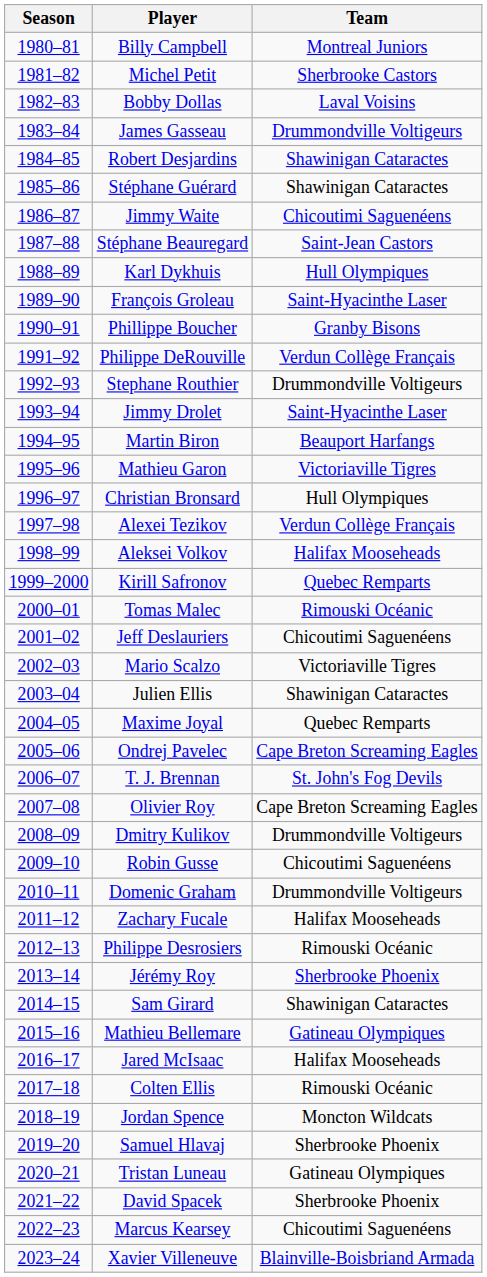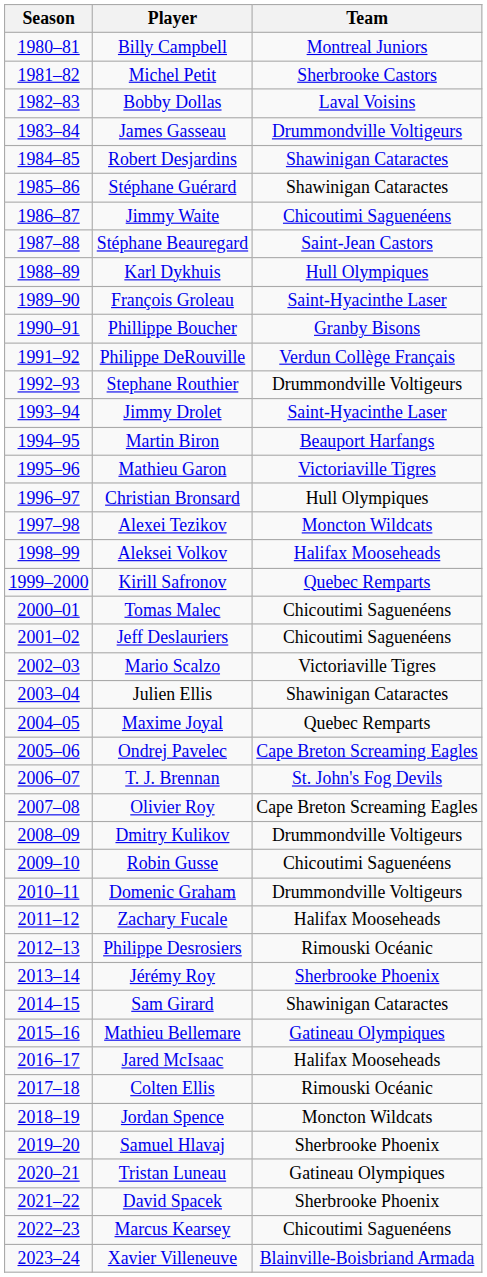 <table class="wikitable" style="text-align:center">
 <tr>
 <th>Season</th>
 <th>Player</th>
 <th>Team</th>
 </tr>
 <tr>
 <td><a href='#'>1980–81</a></td>
 <td><a href='#'>Billy Campbell</a></td>
 <td><a href='#'>Montreal Juniors</a></td>
 </tr>
 <tr>
 <td><a href='#'>1981–82</a></td>
 <td><a href='#'>Michel Petit</a></td>
 <td><a href='#'>Sherbrooke Castors</a></td>
 </tr>
 <tr>
 <td><a href='#'>1982–83</a></td>
 <td><a href='#'>Bobby Dollas</a></td>
 <td><a href='#'>Laval Voisins</a></td>
 </tr>
 <tr>
 <td><a href='#'>1983–84</a></td>
 <td><a href='#'>James Gasseau</a></td>
 <td><a href='#'>Drummondville Voltigeurs</a></td>
 </tr>
 <tr>
 <td><a href='#'>1984–85</a></td>
 <td><a href='#'>Robert Desjardins</a></td>
 <td><a href='#'>Shawinigan Cataractes</a></td>
 </tr>
 <tr>
 <td><a href='#'>1985–86</a></td>
 <td><a href='#'>Stéphane Guérard</a></td>
 <td>Shawinigan Cataractes</td>
 </tr>
 <tr>
 <td><a href='#'>1986–87</a></td>
 <td><a href='#'>Jimmy Waite</a></td>
 <td><a href='#'>Chicoutimi Saguenéens</a></td>
 </tr>
 <tr>
 <td><a href='#'>1987–88</a></td>
 <td><a href='#'>Stéphane Beauregard</a></td>
 <td><a href='#'>Saint-Jean Castors</a></td>
 </tr>
 <tr>
 <td><a href='#'>1988–89</a></td>
 <td><a href='#'>Karl Dykhuis</a></td>
 <td><a href='#'>Hull Olympiques</a></td>
 </tr>
 <tr>
 <td><a href='#'>1989–90</a></td>
 <td><a href='#'>François Groleau</a></td>
 <td><a href='#'>Saint-Hyacinthe Laser</a></td>
 </tr>
 <tr>
 <td><a href='#'>1990–91</a></td>
 <td><a href='#'>Phillippe Boucher</a></td>
 <td><a href='#'>Granby Bisons</a></td>
 </tr>
 <tr>
 <td><a href='#'>1991–92</a></td>
 <td><a href='#'>Philippe DeRouville</a></td>
 <td><a href='#'>Verdun Collège Français</a></td>
 </tr>
 <tr>
 <td><a href='#'>1992–93</a></td>
 <td><a href='#'>Stephane Routhier</a></td>
 <td>Drummondville Voltigeurs</td>
 </tr>
 <tr>
 <td><a href='#'>1993–94</a></td>
 <td><a href='#'>Jimmy Drolet</a></td>
 <td><a href='#'>Saint-Hyacinthe Laser</a></td>
 </tr>
 <tr>
 <td><a href='#'>1994–95</a></td>
 <td><a href='#'>Martin Biron</a></td>
 <td><a href='#'>Beauport Harfangs</a></td>
 </tr>
 <tr>
 <td><a href='#'>1995–96</a></td>
 <td><a href='#'>Mathieu Garon</a></td>
 <td><a href='#'>Victoriaville Tigres</a></td>
 </tr>
 <tr>
 <td><a href='#'>1996–97</a></td>
 <td><a href='#'>Christian Bronsard</a></td>
 <td>Hull Olympiques</td>
 </tr>
 <tr>
 <td><a href='#'>1997–98</a></td>
 <td><a href='#'>Alexei Tezikov</a></td>
-<td><a href='#'>Verdun Collège Français</a></td>
+<td><a href='#'>Moncton Wildcats</a></td>
 </tr>
 <tr>
 <td><a href='#'>1998–99</a></td>
 <td><a href='#'>Aleksei Volkov</a></td>
 <td><a href='#'>Halifax Mooseheads</a></td>
 </tr>
 <tr>
 <td><a href='#'>1999–2000</a></td>
 <td><a href='#'>Kirill Safronov</a></td>
 <td><a href='#'>Quebec Remparts</a></td>
 </tr>
 <tr>
 <td><a href='#'>2000–01</a></td>
 <td><a href='#'>Tomas Malec</a></td>
-<td><a href='#'>Rimouski Océanic</a></td>
+<td>Chicoutimi Saguenéens</td>
 </tr>
 <tr>
 <td><a href='#'>2001–02</a></td>
 <td><a href='#'>Jeff Deslauriers</a></td>
 <td>Chicoutimi Saguenéens</td>
 </tr>
 <tr>
 <td><a href='#'>2002–03</a></td>
 <td><a href='#'>Mario Scalzo</a></td>
 <td>Victoriaville Tigres</td>
 </tr>
 <tr>
 <td><a href='#'>2003–04</a></td>
 <td>Julien Ellis</td>
 <td>Shawinigan Cataractes</td>
 </tr>
 <tr>
 <td><a href='#'>2004–05</a></td>
 <td><a href='#'>Maxime Joyal</a></td>
 <td>Quebec Remparts</td>
 </tr>
 <tr>
 <td><a href='#'>2005–06</a></td>
 <td><a href='#'>Ondrej Pavelec</a></td>
 <td><a href='#'>Cape Breton Screaming Eagles</a></td>
 </tr>
 <tr>
 <td><a href='#'>2006–07</a></td>
 <td><a href='#'>T. J. Brennan</a></td>
 <td><a href='#'>St. John's Fog Devils</a></td>
 </tr>
 <tr>
 <td><a href='#'>2007–08</a></td>
 <td><a href='#'>Olivier Roy</a></td>
 <td>Cape Breton Screaming Eagles</td>
 </tr>
 <tr>
 <td><a href='#'>2008–09</a></td>
 <td><a href='#'>Dmitry Kulikov</a></td>
 <td>Drummondville Voltigeurs</td>
 </tr>
 <tr>
 <td><a href='#'>2009–10</a></td>
 <td><a href='#'>Robin Gusse</a></td>
 <td>Chicoutimi Saguenéens</td>
 </tr>
 <tr>
 <td><a href='#'>2010–11</a></td>
 <td><a href='#'>Domenic Graham</a></td>
 <td>Drummondville Voltigeurs</td>
 </tr>
 <tr>
 <td><a href='#'>2011–12</a></td>
 <td><a href='#'>Zachary Fucale</a></td>
 <td>Halifax Mooseheads</td>
 </tr>
 <tr>
 <td><a href='#'>2012–13</a></td>
 <td><a href='#'>Philippe Desrosiers</a></td>
 <td>Rimouski Océanic</td>
 </tr>
 <tr>
 <td><a href='#'>2013–14</a></td>
 <td><a href='#'>Jérémy Roy</a></td>
 <td><a href='#'>Sherbrooke Phoenix</a></td>
 </tr>
 <tr>
 <td><a href='#'>2014–15</a></td>
 <td><a href='#'>Sam Girard</a></td>
 <td>Shawinigan Cataractes</td>
 </tr>
 <tr>
 <td><a href='#'>2015–16</a></td>
 <td><a href='#'>Mathieu Bellemare</a></td>
 <td><a href='#'>Gatineau Olympiques</a></td>
 </tr>
 <tr>
 <td><a href='#'>2016–17</a></td>
 <td><a href='#'>Jared McIsaac</a></td>
 <td>Halifax Mooseheads</td>
 </tr>
 <tr>
 <td><a href='#'>2017–18</a></td>
 <td><a href='#'>Colten Ellis</a></td>
 <td>Rimouski Océanic</td>
 </tr>
 <tr>
 <td><a href='#'>2018–19</a></td>
 <td><a href='#'>Jordan Spence</a></td>
 <td>Moncton Wildcats</td>
 </tr>
 <tr>
 <td><a href='#'>2019–20</a></td>
 <td><a href='#'>Samuel Hlavaj</a></td>
 <td>Sherbrooke Phoenix</td>
 </tr>
 <tr>
 <td><a href='#'>2020–21</a></td>
 <td><a href='#'>Tristan Luneau</a></td>
 <td>Gatineau Olympiques</td>
 </tr>
 <tr>
 <td><a href='#'>2021–22</a></td>
 <td><a href='#'>David Spacek</a></td>
 <td>Sherbrooke Phoenix</td>
 </tr>
 <tr>
 <td><a href='#'>2022–23</a></td>
 <td><a href='#'>Marcus Kearsey</a></td>
 <td>Chicoutimi Saguenéens</td>
 </tr>
 <tr>
 <td><a href='#'>2023–24</a></td>
 <td><a href='#'>Xavier Villeneuve</a></td>
 <td><a href='#'>Blainville-Boisbriand Armada</a></td>
 </tr>
 </table>
